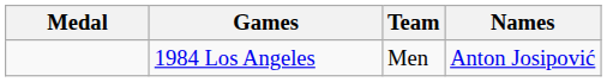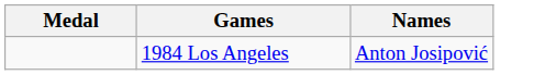 <table class="wikitable">
 <tr>
 <th style="width:6em">Medal</th>
 <th style="width:10em">Games</th>
-<th>Team</th>
 <th>Names</th>
 </tr>
 <tr>
 <td></td>
 <td> <a href='#'>1984 Los Angeles</a></td>
-<td>Men</td>
 <td><a href='#'>Anton Josipović</a></td>
 </tr>
 </table>
